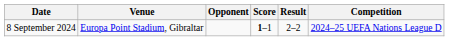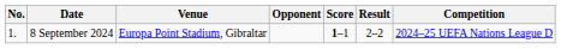 <table class="wikitable" style="font-size:85%;">
 <tr>
+<th>No.</th>
 <th>Date</th>
 <th>Venue</th>
 <th>Opponent</th>
 <th>Score</th>
 <th>Result</th>
 <th>Competition</th>
 </tr>
 <tr>
+<td>1.</td>
 <td>8 September 2024</td>
 <td><a href='#'>Europa Point Stadium</a>, Gibraltar</td>
 <td></td>
 <td align=center><strong>1</strong>–1</td>
 <td align=center>2–2</td>
 <td><a href='#'>2024–25 UEFA Nations League D</a></td>
 </tr>
 </table>
